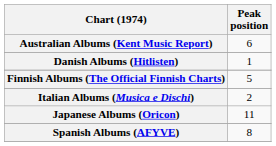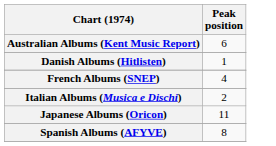 <table class="wikitable sortable plainrowheaders">
 <tr>
 <th>Chart (1974)</th>
 <th>Peak<br>position</th>
 </tr>
 <tr>
 <th scope="row">Australian Albums (<a href='#'>Kent Music Report</a>)</th>
 <td align="center">6</td>
 </tr>
 <tr>
 </tr>
 <tr>
 </tr>
 <tr>
 <th scope="row">Danish Albums (<a href='#'>Hitlisten</a>)</th>
 <td align="center">1</td>
 </tr>
 <tr>
 </tr>
 <tr>
-<th scope="row">Finnish Albums (<a href='#'>The Official Finnish Charts</a>)</th>
-<td align="center">5</td>
+<th scope="row">French Albums (<a href='#'>SNEP</a>)</th>
+<td align="center">4</td>
 </tr>
 <tr>
 </tr>
 <tr>
 <th scope="row">Italian Albums (<em><a href='#'>Musica e Dischi</a></em>)</th>
 <td align="center">2</td>
 </tr>
 <tr>
 <th scope="row">Japanese Albums (<a href='#'>Oricon</a>)</th>
 <td align="center">11</td>
 </tr>
 <tr>
 </tr>
 <tr>
 <th scope="row">Spanish Albums (<a href='#'>AFYVE</a>)</th>
 <td align="center">8</td>
 </tr>
 <tr>
 </tr>
 <tr>
 </tr>
 </table>
